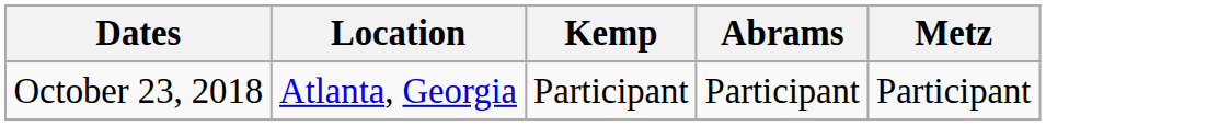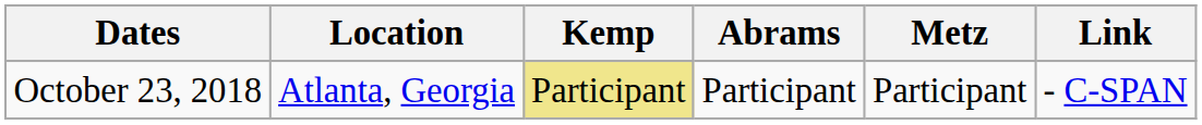 <table class="wikitable" style="text-align:center">
 <tr>
 <th>Dates</th>
 <th>Location</th>
 <th>Kemp</th>
 <th>Abrams</th>
 <th>Metz</th>
+<th>Link</th>
 </tr>
 <tr>
 <td>October 23, 2018</td>
 <td><a href='#'>Atlanta</a>, <a href='#'>Georgia</a></td>
+<td style="background: khaki;">Participant</td>
 <td>Participant</td>
 <td>Participant</td>
-<td>Participant</td>
+<td align=left> - <a href='#'>C-SPAN</a></td>
 </tr>
 </table>
